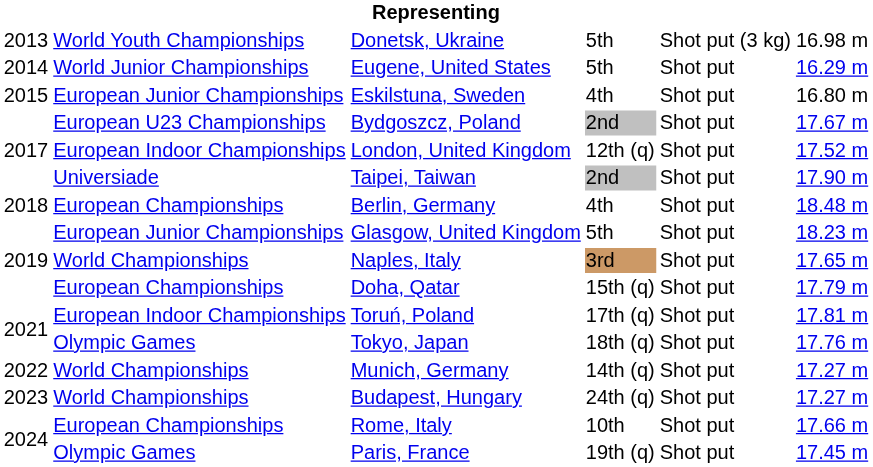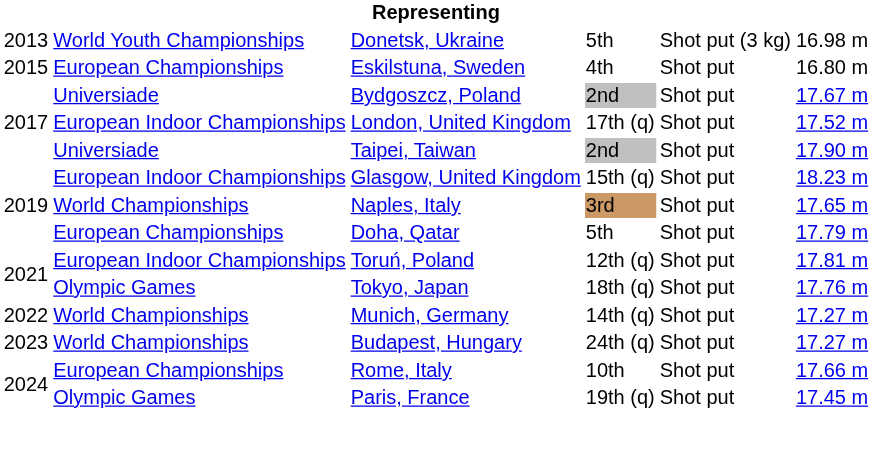 <table>
 <tr>
 <th colspan="6">Representing </th>
 </tr>
 <tr>
 <td>2013</td>
 <td><a href='#'>World Youth Championships</a></td>
 <td><a href='#'>Donetsk, Ukraine</a></td>
 <td>5th</td>
 <td>Shot put (3 kg)</td>
 <td>16.98 m</td>
 </tr>
 <tr>
-<td>2014</td>
-<td><a href='#'>World Junior Championships</a></td>
-<td><a href='#'>Eugene, United States</a></td>
-<td>5th</td>
-<td>Shot put</td>
-<td><a href='#'>16.29 m</a></td>
-</tr>
-<tr>
 <td>2015</td>
-<td><a href='#'>European Junior Championships</a></td>
+<td><a href='#'>European Championships</a></td>
 <td><a href='#'>Eskilstuna, Sweden</a></td>
 <td>4th</td>
 <td>Shot put</td>
 <td>16.80 m</td>
 </tr>
 <tr>
 <td rowspan=3>2017</td>
-<td><a href='#'>European U23 Championships</a></td>
+<td><a href='#'>Universiade</a></td>
 <td><a href='#'>Bydgoszcz, Poland</a></td>
 <td bgcolor=silver>2nd</td>
 <td>Shot put</td>
 <td><a href='#'>17.67 m</a></td>
 </tr>
 <tr>
 <td><a href='#'>European Indoor Championships</a></td>
 <td><a href='#'>London, United Kingdom</a></td>
-<td>12th (q)</td>
+<td>17th (q)</td>
 <td>Shot put</td>
 <td><a href='#'>17.52 m</a></td>
 </tr>
 <tr>
 <td><a href='#'>Universiade</a></td>
 <td><a href='#'>Taipei, Taiwan</a></td>
 <td bgcolor=silver>2nd</td>
 <td>Shot put</td>
 <td><a href='#'>17.90 m</a></td>
 </tr>
 <tr>
-<td>2018</td>
-<td><a href='#'>European Championships</a></td>
-<td><a href='#'>Berlin, Germany</a></td>
-<td>4th</td>
-<td>Shot put</td>
-<td><a href='#'>18.48 m</a></td>
-</tr>
-<tr>
 <td rowspan=3>2019</td>
-<td><a href='#'>European Junior Championships</a></td>
+<td><a href='#'>European Indoor Championships</a></td>
 <td><a href='#'>Glasgow, United Kingdom</a></td>
-<td>5th</td>
+<td>15th (q)</td>
 <td>Shot put</td>
 <td><a href='#'>18.23 m</a></td>
 </tr>
 <tr>
 <td><a href='#'>World Championships</a></td>
 <td><a href='#'>Naples, Italy</a></td>
 <td bgcolor=cc9966>3rd</td>
 <td>Shot put</td>
 <td><a href='#'>17.65 m</a></td>
 </tr>
 <tr>
 <td><a href='#'>European Championships</a></td>
 <td><a href='#'>Doha, Qatar</a></td>
-<td>15th (q)</td>
+<td>5th</td>
 <td>Shot put</td>
 <td><a href='#'>17.79 m</a></td>
 </tr>
 <tr>
 <td rowspan=2>2021</td>
 <td><a href='#'>European Indoor Championships</a></td>
 <td><a href='#'>Toruń, Poland</a></td>
-<td>17th (q)</td>
+<td>12th (q)</td>
 <td>Shot put</td>
 <td><a href='#'>17.81 m</a></td>
 </tr>
 <tr>
 <td><a href='#'>Olympic Games</a></td>
 <td><a href='#'>Tokyo, Japan</a></td>
 <td>18th (q)</td>
 <td>Shot put</td>
 <td><a href='#'>17.76 m</a></td>
 </tr>
 <tr>
 <td>2022</td>
 <td><a href='#'>World Championships</a></td>
 <td><a href='#'>Munich, Germany</a></td>
 <td>14th (q)</td>
 <td>Shot put</td>
 <td><a href='#'>17.27 m</a></td>
 </tr>
 <tr>
 <td>2023</td>
 <td><a href='#'>World Championships</a></td>
 <td><a href='#'>Budapest, Hungary</a></td>
 <td>24th (q)</td>
 <td>Shot put</td>
 <td><a href='#'>17.27 m</a></td>
 </tr>
 <tr>
 <td rowspan=2>2024</td>
 <td><a href='#'>European Championships</a></td>
 <td><a href='#'>Rome, Italy</a></td>
 <td>10th</td>
 <td>Shot put</td>
 <td><a href='#'>17.66 m</a></td>
 </tr>
 <tr>
 <td><a href='#'>Olympic Games</a></td>
 <td><a href='#'>Paris, France</a></td>
 <td>19th (q)</td>
 <td>Shot put</td>
 <td><a href='#'>17.45 m</a></td>
 </tr>
 </table>
